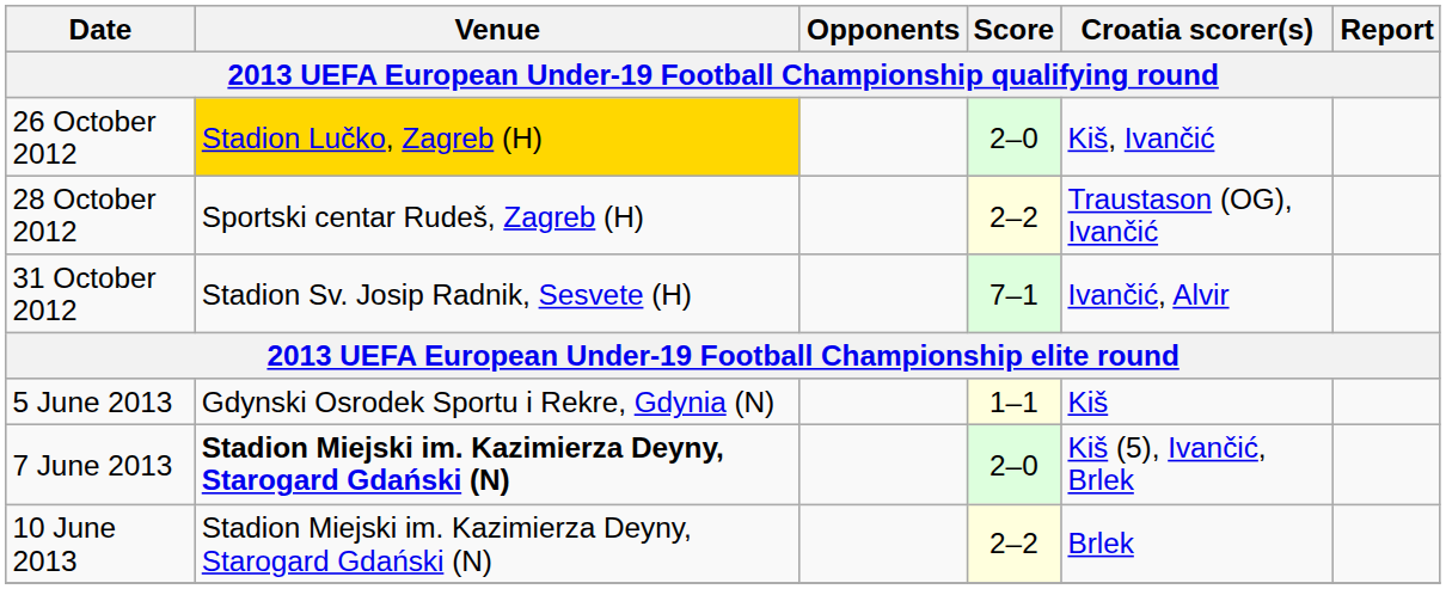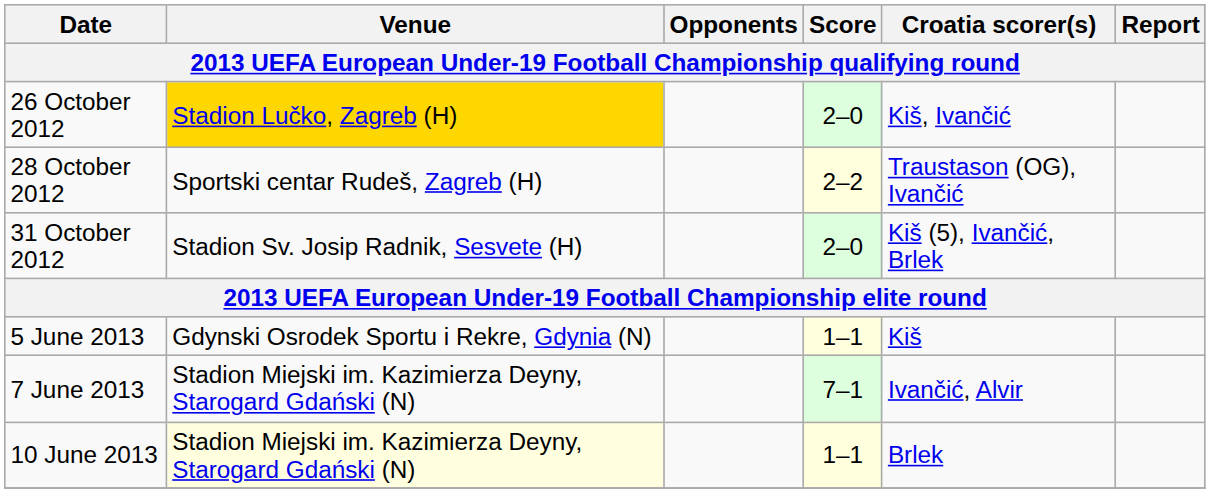 <table class="wikitable" width=85%; style="font-size:95%;">
 <tr>
 <th>Date</th>
 <th>Venue</th>
 <th>Opponents</th>
 <th>Score</th>
 <th>Croatia scorer(s)</th>
 <th>Report</th>
 </tr>
 <tr>
 <th colspan=7><a href='#'>2013 UEFA European Under-19 Football Championship qualifying round</a></th>
 </tr>
 <tr>
 <td>26 October 2012</td>
 <td style="background: gold;"><a href='#'>Stadion Lučko</a>, <a href='#'>Zagreb</a> (H)</td>
 <td></td>
 <td align=center bgcolor=ddffdd>2–0</td>
 <td><a href='#'>Kiš</a>, <a href='#'>Ivančić</a></td>
 <td></td>
 </tr>
 <tr>
 <td>28 October 2012</td>
 <td>Sportski centar Rudeš, <a href='#'>Zagreb</a> (H)</td>
 <td></td>
 <td align=center bgcolor=ffffdd>2–2</td>
 <td><a href='#'>Traustason</a> (OG), <a href='#'>Ivančić</a></td>
 <td></td>
 </tr>
 <tr>
 <td>31 October 2012</td>
 <td>Stadion Sv. Josip Radnik, <a href='#'>Sesvete</a> (H)</td>
 <td></td>
-<td align=center bgcolor=ddffdd>7–1</td>
-<td><a href='#'>Ivančić</a>, <a href='#'>Alvir</a></td>
+<td align=center bgcolor=ddffdd>2–0</td>
+<td><a href='#'>Kiš</a> (5), <a href='#'>Ivančić</a>, <a href='#'>Brlek</a></td>
 <td></td>
 </tr>
 <tr>
 <th colspan=7><a href='#'>2013 UEFA European Under-19 Football Championship elite round</a></th>
 </tr>
 <tr>
 <td>5 June 2013</td>
 <td>Gdynski Osrodek Sportu i Rekre, <a href='#'>Gdynia</a> (N)</td>
 <td></td>
 <td align=center bgcolor=ffffdd>1–1</td>
 <td><a href='#'>Kiš</a></td>
 <td></td>
 </tr>
 <tr>
 <td>7 June 2013</td>
-<td><strong>Stadion Miejski im. Kazimierza Deyny, <a href='#'>Starogard Gdański</a> (N)</strong></td>
+<td>Stadion Miejski im. Kazimierza Deyny, <a href='#'>Starogard Gdański</a> (N)</td>
 <td></td>
-<td align=center bgcolor=ddffdd>2–0</td>
-<td><a href='#'>Kiš</a> (5), <a href='#'>Ivančić</a>, <a href='#'>Brlek</a></td>
+<td align=center bgcolor=ddffdd>7–1</td>
+<td><a href='#'>Ivančić</a>, <a href='#'>Alvir</a></td>
 <td></td>
 </tr>
 <tr>
 <td>10 June 2013</td>
-<td>Stadion Miejski im. Kazimierza Deyny, <a href='#'>Starogard Gdański</a> (N)</td>
+<td style="background: lightyellow;">Stadion Miejski im. Kazimierza Deyny, <a href='#'>Starogard Gdański</a> (N)</td>
 <td></td>
-<td align=center bgcolor=ffffdd>2–2</td>
+<td align=center bgcolor=ffffdd>1–1</td>
 <td><a href='#'>Brlek</a></td>
 <td></td>
 </tr>
 <tr>
 </tr>
 </table>
